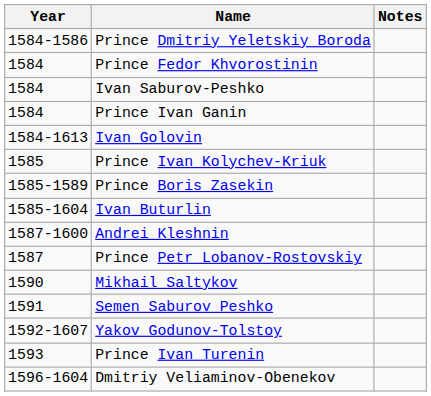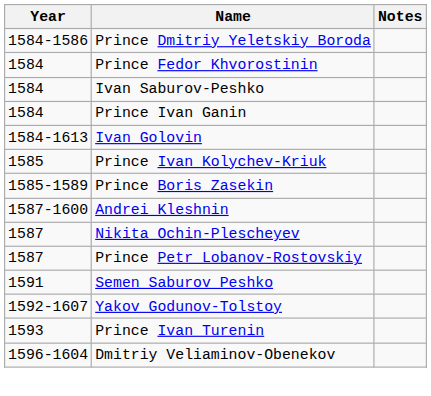 <table class="wikitable">
 <tr>
 <th>Year</th>
 <th>Name</th>
 <th>Notes</th>
 </tr>
 <tr>
 <td>1584-1586</td>
 <td>Prince <a href='#'>Dmitriy Yeletskiy Boroda</a></td>
 <td></td>
 </tr>
 <tr>
 <td>1584</td>
 <td>Prince <a href='#'>Fedor Khvorostinin</a></td>
 <td></td>
 </tr>
 <tr>
 <td>1584</td>
 <td>Ivan Saburov-Peshko</td>
 <td></td>
 </tr>
 <tr>
 <td>1584</td>
 <td>Prince Ivan Ganin</td>
 <td></td>
 </tr>
 <tr>
 <td>1584-1613</td>
 <td><a href='#'>Ivan Golovin</a></td>
 <td></td>
 </tr>
 <tr>
 <td>1585</td>
 <td>Prince <a href='#'>Ivan Kolychev-Kriuk</a></td>
 <td></td>
 </tr>
 <tr>
 <td>1585-1589</td>
 <td>Prince <a href='#'>Boris Zasekin</a></td>
 <td></td>
 </tr>
 <tr>
-<td>1585-1604</td>
-<td><a href='#'>Ivan Buturlin</a></td>
-<td></td>
-</tr>
-<tr>
 <td>1587-1600</td>
 <td><a href='#'>Andrei Kleshnin</a></td>
 <td></td>
 </tr>
 <tr>
 <td>1587</td>
-<td>Prince <a href='#'>Petr Lobanov-Rostovskiy</a></td>
+<td><a href='#'>Nikita Ochin-Plescheyev</a></td>
 <td></td>
 </tr>
 <tr>
-<td>1590</td>
-<td><a href='#'>Mikhail Saltykov</a></td>
+<td>1587</td>
+<td>Prince <a href='#'>Petr Lobanov-Rostovskiy</a></td>
 <td></td>
 </tr>
 <tr>
 <td>1591</td>
 <td><a href='#'>Semen Saburov Peshko</a></td>
 <td></td>
 </tr>
 <tr>
 <td>1592-1607</td>
 <td><a href='#'>Yakov Godunov-Tolstoy</a></td>
 <td></td>
 </tr>
 <tr>
 <td>1593</td>
 <td>Prince <a href='#'>Ivan Turenin</a></td>
 <td></td>
 </tr>
 <tr>
 <td>1596-1604</td>
 <td>Dmitriy Veliaminov-Obenekov</td>
 <td></td>
 </tr>
 </table>
